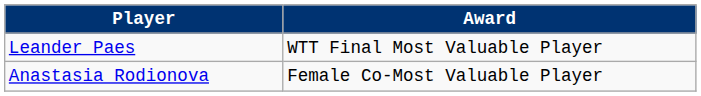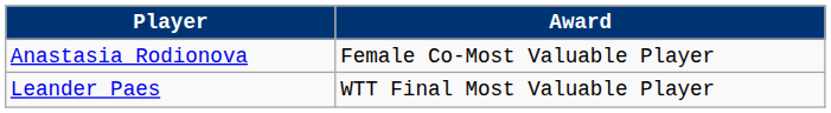 <table class="wikitable" style="text-align:left">
 <tr>
 <th style="background:#003372; color:white" width="200px">Player</th>
 <th style="background:#003372; color:white" width="300px">Award</th>
 </tr>
 <tr>
+<td><a href='#'>Anastasia Rodionova</a></td>
+<td>Female Co-Most Valuable Player</td>
+</tr>
+<tr>
 <td><a href='#'>Leander Paes</a></td>
 <td>WTT Final Most Valuable Player</td>
 </tr>
-<tr>
-<td><a href='#'>Anastasia Rodionova</a></td>
-<td>Female Co-Most Valuable Player</td>
-</tr>
 </table>
